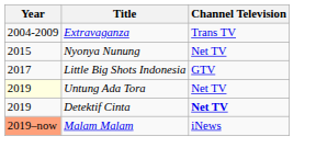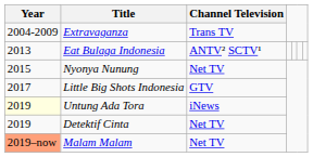 <table class="wikitable">
 <tr>
 <th>Year</th>
 <th>Title</th>
 <th>Channel Television</th>
 </tr>
 <tr>
 <td>2004-2009</td>
 <td><em><a href='#'>Extravaganza</a></em></td>
 <td><a href='#'>Trans TV</a></td>
+</tr>
+<tr>
+<td>2013</td>
+<td><em><a href='#'>Eat Bulaga Indonesia</a> </em></td>
+<td><a href='#'>ANTV</a>² <a href='#'>SCTV</a>¹</td>
+<td></td>
+<td></td>
+<td></td>
+<td></td>
 </tr>
 <tr>
 <td>2015</td>
 <td><em>Nyonya Nunung</em></td>
 <td><a href='#'>Net TV</a></td>
 </tr>
 <tr>
 <td>2017</td>
 <td><em>Little Big Shots Indonesia</em></td>
 <td><a href='#'>GTV</a></td>
 </tr>
 <tr>
 <td style="background: lightyellow;">2019</td>
 <td><em>Untung Ada Tora</em></td>
-<td><a href='#'>Net TV</a></td>
+<td><a href='#'>iNews</a></td>
 </tr>
 <tr>
 <td>2019</td>
 <td><em>Detektif Cinta</em></td>
-<td><strong><a href='#'>Net TV</a></strong></td>
+<td><a href='#'>Net TV</a></td>
 </tr>
 <tr>
 <td style="background: lightsalmon;">2019–now</td>
 <td><em><a href='#'>Malam Malam</a></em></td>
-<td><a href='#'>iNews</a></td>
+<td><a href='#'>Net TV</a></td>
 </tr>
 </table>
